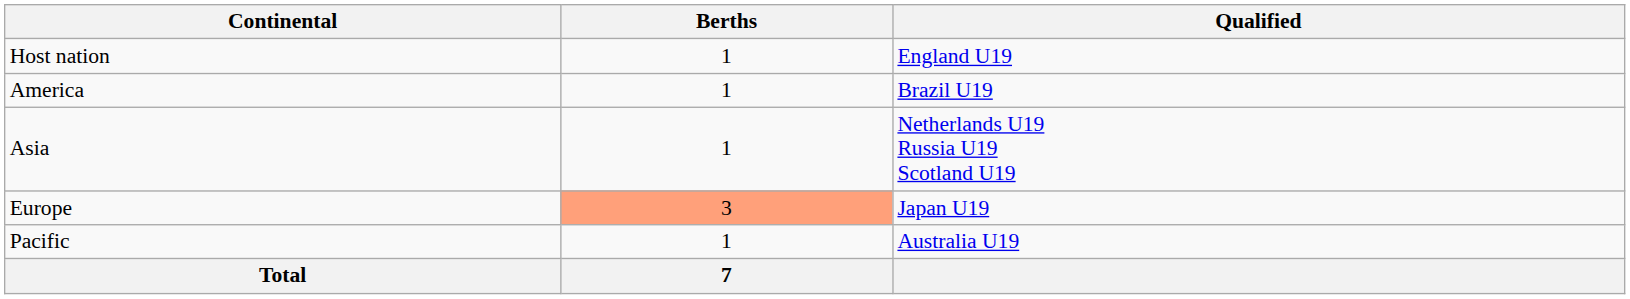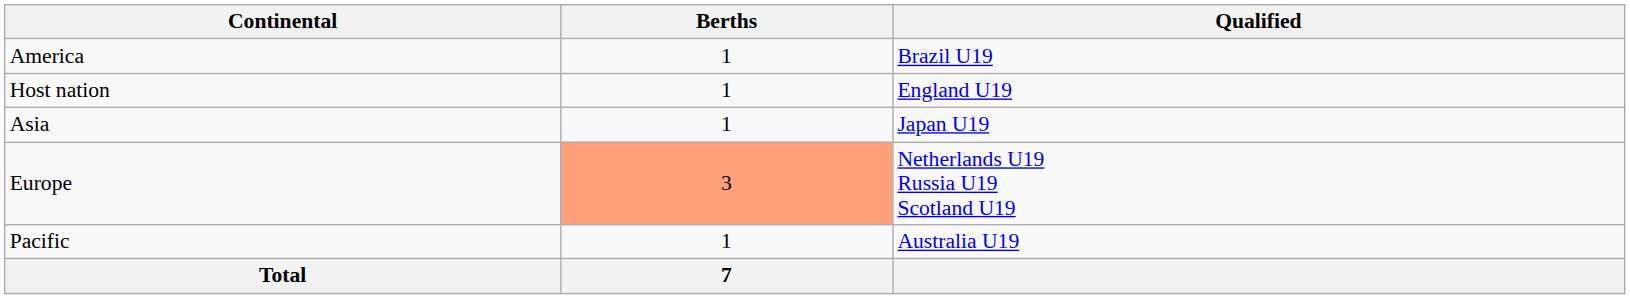 <table class="wikitable" style="width:95%">
 <tr>
 <th>Continental</th>
 <th>Berths</th>
 <th>Qualified</th>
 </tr>
 <tr>
+<td>America</td>
+<td align="center">1</td>
+<td> <a href='#'>Brazil U19</a></td>
+</tr>
+<tr>
 <td>Host nation</td>
 <td align=center>1</td>
 <td> <a href='#'>England U19</a></td>
 </tr>
 <tr>
-<td>America</td>
-<td align="center">1</td>
-<td> <a href='#'>Brazil U19</a></td>
-</tr>
-<tr>
 <td>Asia</td>
 <td align="center">1</td>
-<td> <a href='#'>Netherlands U19</a><br> <a href='#'>Russia U19</a><br> <a href='#'>Scotland U19</a></td>
+<td> <a href='#'>Japan U19</a></td>
 </tr>
 <tr>
 <td>Europe</td>
 <td align="center" style="background: lightsalmon;">3</td>
-<td> <a href='#'>Japan U19</a></td>
+<td> <a href='#'>Netherlands U19</a><br> <a href='#'>Russia U19</a><br> <a href='#'>Scotland U19</a></td>
 </tr>
 <tr>
 <td>Pacific</td>
 <td align="center">1</td>
 <td> <a href='#'>Australia U19</a></td>
 </tr>
 <tr>
 <th>Total</th>
 <th>7</th>
 <th></th>
 </tr>
 </table>
